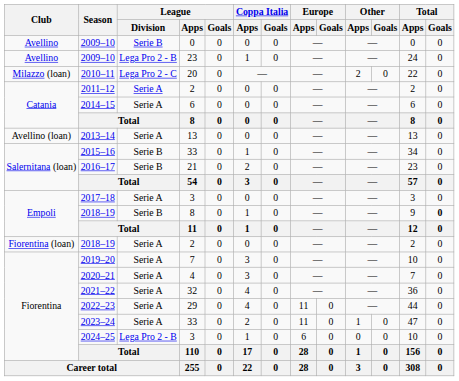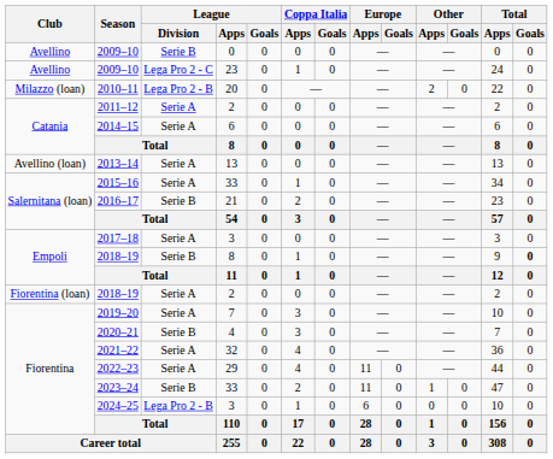 <table class="wikitable" Style="text-align: center">
 <tr>
 <th rowspan="2">Club</th>
 <th rowspan="2">Season</th>
 <th colspan="3">League</th>
 <th colspan="2"><a href='#'>Coppa Italia</a></th>
 <th colspan="2">Europe</th>
 <th colspan="2">Other</th>
 <th colspan="2">Total</th>
 </tr>
 <tr>
 <th>Division</th>
 <th>Apps</th>
 <th>Goals</th>
 <th>Apps</th>
 <th>Goals</th>
 <th>Apps</th>
 <th>Goals</th>
 <th>Apps</th>
 <th>Goals</th>
 <th>Apps</th>
 <th>Goals</th>
 </tr>
 <tr>
 <td><a href='#'>Avellino</a></td>
 <td><a href='#'>2009–10</a></td>
 <td><a href='#'>Serie B</a></td>
 <td>0</td>
 <td>0</td>
 <td>0</td>
 <td>0</td>
 <td colspan="2">—</td>
 <td colspan="2">—</td>
 <td>0</td>
 <td>0</td>
 </tr>
 <tr>
 <td><a href='#'>Avellino</a></td>
 <td><a href='#'>2009–10</a></td>
-<td><a href='#'>Lega Pro 2 - B</a></td>
+<td><a href='#'>Lega Pro 2 - C</a></td>
 <td>23</td>
 <td>0</td>
 <td>1</td>
 <td>0</td>
 <td colspan="2">—</td>
 <td colspan="2">—</td>
 <td>24</td>
 <td>0</td>
 </tr>
 <tr>
 <td><a href='#'>Milazzo</a> (loan)</td>
 <td><a href='#'>2010–11</a></td>
-<td><a href='#'>Lega Pro 2 - C</a></td>
+<td><a href='#'>Lega Pro 2 - B</a></td>
 <td>20</td>
 <td>0</td>
 <td colspan="2">—</td>
 <td colspan="2">—</td>
 <td>2</td>
 <td>0</td>
 <td>22</td>
 <td>0</td>
 </tr>
 <tr>
 <td rowspan="3"><a href='#'>Catania</a></td>
 <td><a href='#'>2011–12</a></td>
 <td><a href='#'>Serie A</a></td>
 <td>2</td>
 <td>0</td>
 <td>0</td>
 <td>0</td>
 <td colspan="2">—</td>
 <td colspan="2">—</td>
 <td>2</td>
 <td>0</td>
 </tr>
 <tr>
 <td><a href='#'>2014–15</a></td>
 <td>Serie A</td>
 <td>6</td>
 <td>0</td>
 <td>0</td>
 <td>0</td>
 <td colspan="2">—</td>
 <td colspan="2">—</td>
 <td>6</td>
 <td>0</td>
 </tr>
 <tr>
 <th colspan="2">Total</th>
 <th>8</th>
 <th>0</th>
 <th>0</th>
 <th>0</th>
 <th colspan="2">—</th>
 <th colspan="2">—</th>
 <th>8</th>
 <th>0</th>
 </tr>
 <tr>
 <td>Avellino (loan)</td>
 <td><a href='#'>2013–14</a></td>
 <td>Serie A</td>
 <td>13</td>
 <td>0</td>
 <td>0</td>
 <td>0</td>
 <td colspan="2">—</td>
 <td colspan="2">—</td>
 <td>13</td>
 <td>0</td>
 </tr>
 <tr>
 <td rowspan="3"><a href='#'>Salernitana</a> (loan)</td>
 <td><a href='#'>2015–16</a></td>
-<td>Serie B</td>
+<td>Serie A</td>
 <td>33</td>
 <td>0</td>
 <td>1</td>
 <td>0</td>
 <td colspan="2">—</td>
 <td colspan="2">—</td>
 <td>34</td>
 <td>0</td>
 </tr>
 <tr>
 <td><a href='#'>2016–17</a></td>
 <td>Serie B</td>
 <td>21</td>
 <td>0</td>
 <td>2</td>
 <td>0</td>
 <td colspan="2">—</td>
 <td colspan="2">—</td>
 <td>23</td>
 <td>0</td>
 </tr>
 <tr>
 <th colspan="2">Total</th>
 <th>54</th>
 <th>0</th>
 <th>3</th>
 <th>0</th>
 <th colspan="2">—</th>
 <th colspan="2">—</th>
 <th>57</th>
 <th>0</th>
 </tr>
 <tr>
 <td rowspan="3"><a href='#'>Empoli</a></td>
 <td><a href='#'>2017–18</a></td>
 <td>Serie A</td>
 <td>3</td>
 <td>0</td>
 <td>0</td>
 <td>0</td>
 <td colspan="2">—</td>
 <td colspan="2">—</td>
 <td>3</td>
 <td>0</td>
 </tr>
 <tr>
 <td><a href='#'>2018–19</a></td>
 <td>Serie B</td>
 <td>8</td>
 <td>0</td>
 <td>1</td>
 <td>0</td>
 <td colspan="2">—</td>
 <td colspan="2">—</td>
 <td>9</td>
 <td><strong>0</strong></td>
 </tr>
 <tr>
 <th colspan="2">Total</th>
 <th>11</th>
 <th>0</th>
 <th>1</th>
 <th>0</th>
 <th colspan="2">—</th>
 <th colspan="2">—</th>
 <th>12</th>
 <th>0</th>
 </tr>
 <tr>
 <td><a href='#'>Fiorentina</a> (loan)</td>
 <td><a href='#'>2018–19</a></td>
 <td>Serie A</td>
 <td>2</td>
 <td>0</td>
 <td>0</td>
 <td>0</td>
 <td colspan="2">—</td>
 <td colspan="2">—</td>
 <td>2</td>
 <td>0</td>
 </tr>
 <tr>
 <td rowspan="7">Fiorentina</td>
 <td><a href='#'>2019–20</a></td>
 <td>Serie A</td>
 <td>7</td>
 <td>0</td>
 <td>3</td>
 <td>0</td>
 <td colspan="2">—</td>
 <td colspan="2">—</td>
 <td>10</td>
 <td>0</td>
 </tr>
 <tr>
 <td><a href='#'>2020–21</a></td>
-<td>Serie A</td>
+<td>Serie B</td>
 <td>4</td>
 <td>0</td>
 <td>3</td>
 <td>0</td>
 <td colspan="2">—</td>
 <td colspan="2">—</td>
 <td>7</td>
 <td>0</td>
 </tr>
 <tr>
 <td><a href='#'>2021–22</a></td>
 <td>Serie A</td>
 <td>32</td>
 <td>0</td>
 <td>4</td>
 <td>0</td>
 <td colspan="2">—</td>
 <td colspan="2">—</td>
 <td>36</td>
 <td>0</td>
 </tr>
 <tr>
 <td><a href='#'>2022–23</a></td>
 <td>Serie A</td>
 <td>29</td>
 <td>0</td>
 <td>4</td>
 <td>0</td>
 <td>11</td>
 <td>0</td>
 <td colspan="2">—</td>
 <td>44</td>
 <td>0</td>
 </tr>
 <tr>
 <td><a href='#'>2023–24</a></td>
-<td>Serie A</td>
+<td>Serie B</td>
 <td>33</td>
 <td>0</td>
 <td>2</td>
 <td>0</td>
 <td>11</td>
 <td>0</td>
 <td>1</td>
 <td>0</td>
 <td>47</td>
 <td>0</td>
 </tr>
 <tr>
 <td><a href='#'>2024–25</a></td>
 <td><a href='#'>Lega Pro 2 - B</a></td>
 <td>3</td>
 <td>0</td>
 <td>1</td>
 <td>0</td>
 <td>6</td>
 <td>0</td>
 <td>0</td>
 <td>0</td>
 <td>10</td>
 <td>0</td>
 </tr>
 <tr>
 <th colspan="2">Total</th>
 <th>110</th>
 <th>0</th>
 <th>17</th>
 <th>0</th>
 <th>28</th>
 <th>0</th>
 <th>1</th>
 <th>0</th>
 <th>156</th>
 <th>0</th>
 </tr>
 <tr>
 <th colspan="3">Career total</th>
 <th>255</th>
 <th>0</th>
 <th>22</th>
 <th>0</th>
 <th>28</th>
 <th>0</th>
 <th>3</th>
 <th>0</th>
 <th>308</th>
 <th>0</th>
 </tr>
 </table>
